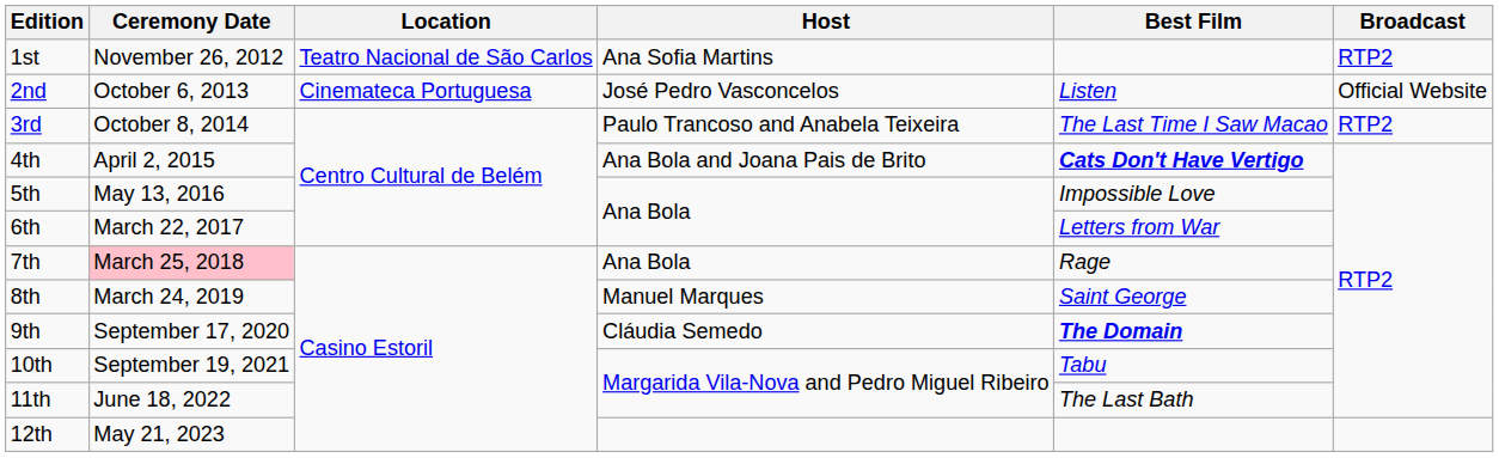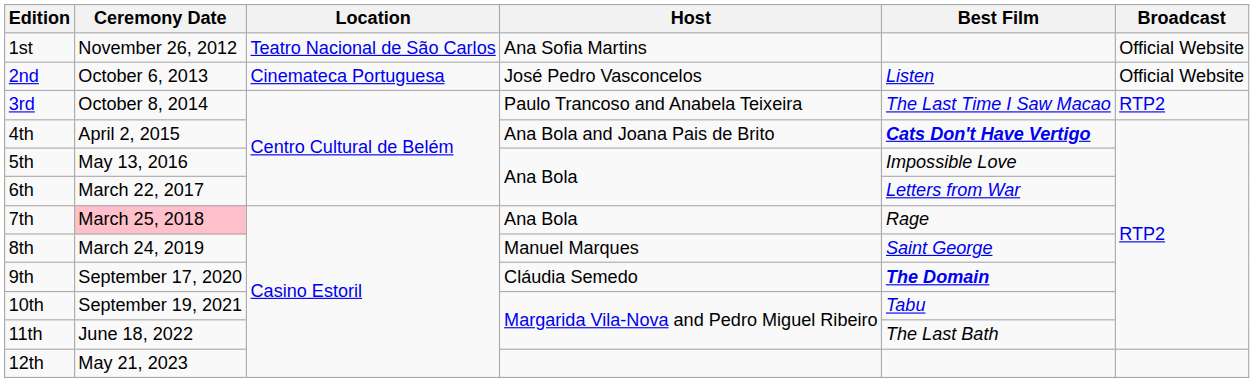 <table class="wikitable">
 <tr>
 <th>Edition</th>
 <th>Ceremony Date</th>
 <th>Location</th>
 <th>Host</th>
 <th>Best Film</th>
 <th>Broadcast</th>
 </tr>
 <tr>
 <td>1st</td>
 <td>November 26, 2012</td>
 <td><a href='#'>Teatro Nacional de São Carlos</a></td>
 <td>Ana Sofia Martins</td>
 <td></td>
-<td><a href='#'>RTP2</a></td>
+<td>Official Website</td>
 </tr>
 <tr>
 <td><a href='#'>2nd</a></td>
 <td>October 6, 2013</td>
 <td><a href='#'>Cinemateca Portuguesa</a></td>
 <td>José Pedro Vasconcelos</td>
 <td><em><a href='#'>Listen</a></em></td>
 <td>Official Website</td>
 </tr>
 <tr>
 <td><a href='#'>3rd</a></td>
 <td>October 8, 2014</td>
 <td rowspan="4"><a href='#'>Centro Cultural de Belém</a></td>
 <td>Paulo Trancoso and Anabela Teixeira</td>
 <td><em><a href='#'>The Last Time I Saw Macao</a></em></td>
 <td><a href='#'>RTP2</a></td>
 </tr>
 <tr>
 <td>4th</td>
 <td>April 2, 2015</td>
 <td>Ana Bola and Joana Pais de Brito</td>
 <td><strong><em><a href='#'>Cats Don't Have Vertigo</a></em></strong></td>
 <td rowspan="8"><a href='#'>RTP2</a></td>
 </tr>
 <tr>
 <td>5th</td>
 <td>May 13, 2016</td>
 <td rowspan="2">Ana Bola</td>
 <td><em>Impossible Love</em></td>
 </tr>
 <tr>
 <td>6th</td>
 <td>March 22, 2017</td>
 <td><em><a href='#'>Letters from War</a></em></td>
 </tr>
 <tr>
 <td>7th</td>
 <td style="background: pink;">March 25, 2018</td>
 <td rowspan="6"><a href='#'>Casino Estoril</a></td>
 <td>Ana Bola</td>
 <td><em>Rage</em></td>
 </tr>
 <tr>
 <td>8th</td>
 <td>March 24, 2019</td>
 <td>Manuel Marques</td>
 <td><em><a href='#'>Saint George</a></em></td>
 </tr>
 <tr>
 <td>9th</td>
 <td>September 17, 2020</td>
 <td>Cláudia Semedo</td>
 <td><strong><em><a href='#'>The Domain</a></em></strong></td>
 </tr>
 <tr>
 <td>10th</td>
 <td>September 19, 2021</td>
 <td rowspan="2"><a href='#'>Margarida Vila-Nova</a> and Pedro Miguel Ribeiro</td>
 <td><em><a href='#'>Tabu</a></em></td>
 </tr>
 <tr>
 <td>11th</td>
 <td>June 18, 2022</td>
 <td><em>The Last Bath</em></td>
 </tr>
 <tr>
 <td>12th</td>
 <td>May 21, 2023</td>
 <td></td>
 <td><em></em></td>
 </tr>
 </table>
